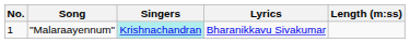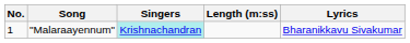 <table class="wikitable" style="font-size:95%;">
 <tr>
 <th>No.</th>
 <th>Song</th>
 <th>Singers</th>
+<th>Length (m:ss)</th>
 <th>Lyrics</th>
-<th>Length (m:ss)</th>
 </tr>
 <tr>
 <td>1</td>
 <td>"Malaraayennum"</td>
 <td style="background: paleturquoise;"><a href='#'>Krishnachandran</a></td>
+<td></td>
 <td><a href='#'>Bharanikkavu Sivakumar</a></td>
-<td></td>
 </tr>
 </table>
